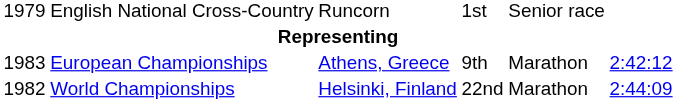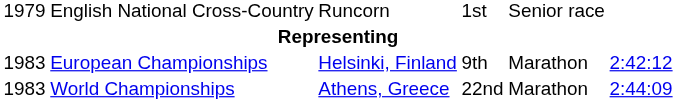 <table>
 <tr>
 <td>1979</td>
 <td>English National Cross-Country</td>
 <td>Runcorn</td>
 <td>1st</td>
 <td>Senior race</td>
 <td></td>
 </tr>
 <tr>
 <th colspan="6">Representing </th>
 </tr>
 <tr>
 <td>1983</td>
 <td><a href='#'>European Championships</a></td>
-<td><a href='#'>Athens, Greece</a></td>
+<td><a href='#'>Helsinki, Finland</a></td>
 <td>9th</td>
 <td>Marathon</td>
 <td><a href='#'>2:42:12</a></td>
 </tr>
 <tr>
-<td>1982</td>
+<td>1983</td>
 <td><a href='#'>World Championships</a></td>
-<td><a href='#'>Helsinki, Finland</a></td>
+<td><a href='#'>Athens, Greece</a></td>
 <td>22nd</td>
 <td>Marathon</td>
 <td><a href='#'>2:44:09</a></td>
 </tr>
 </table>
